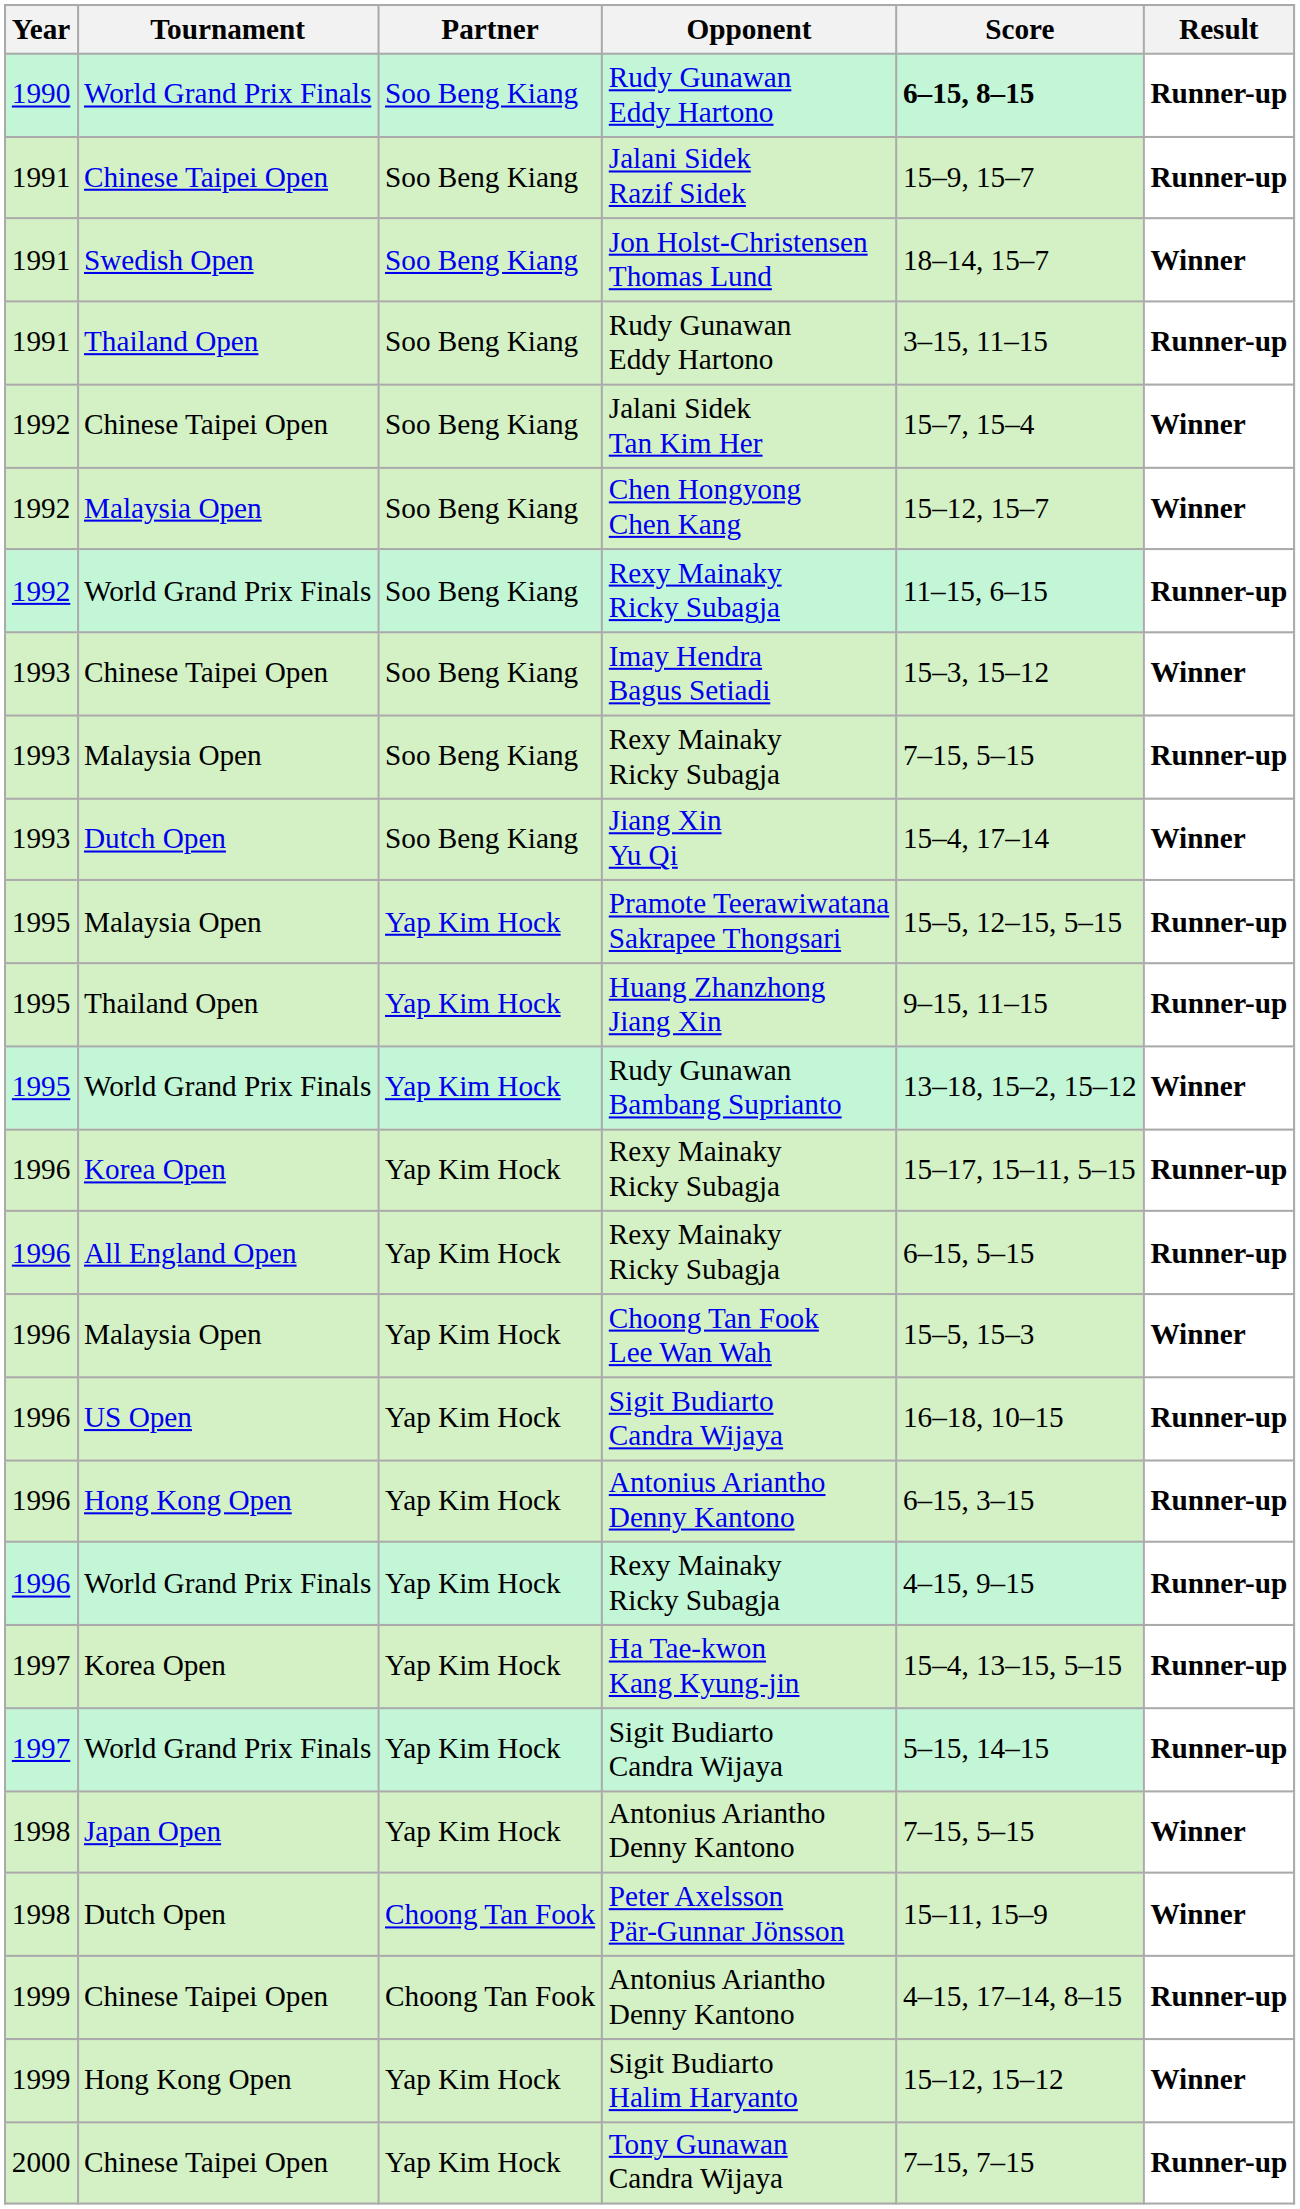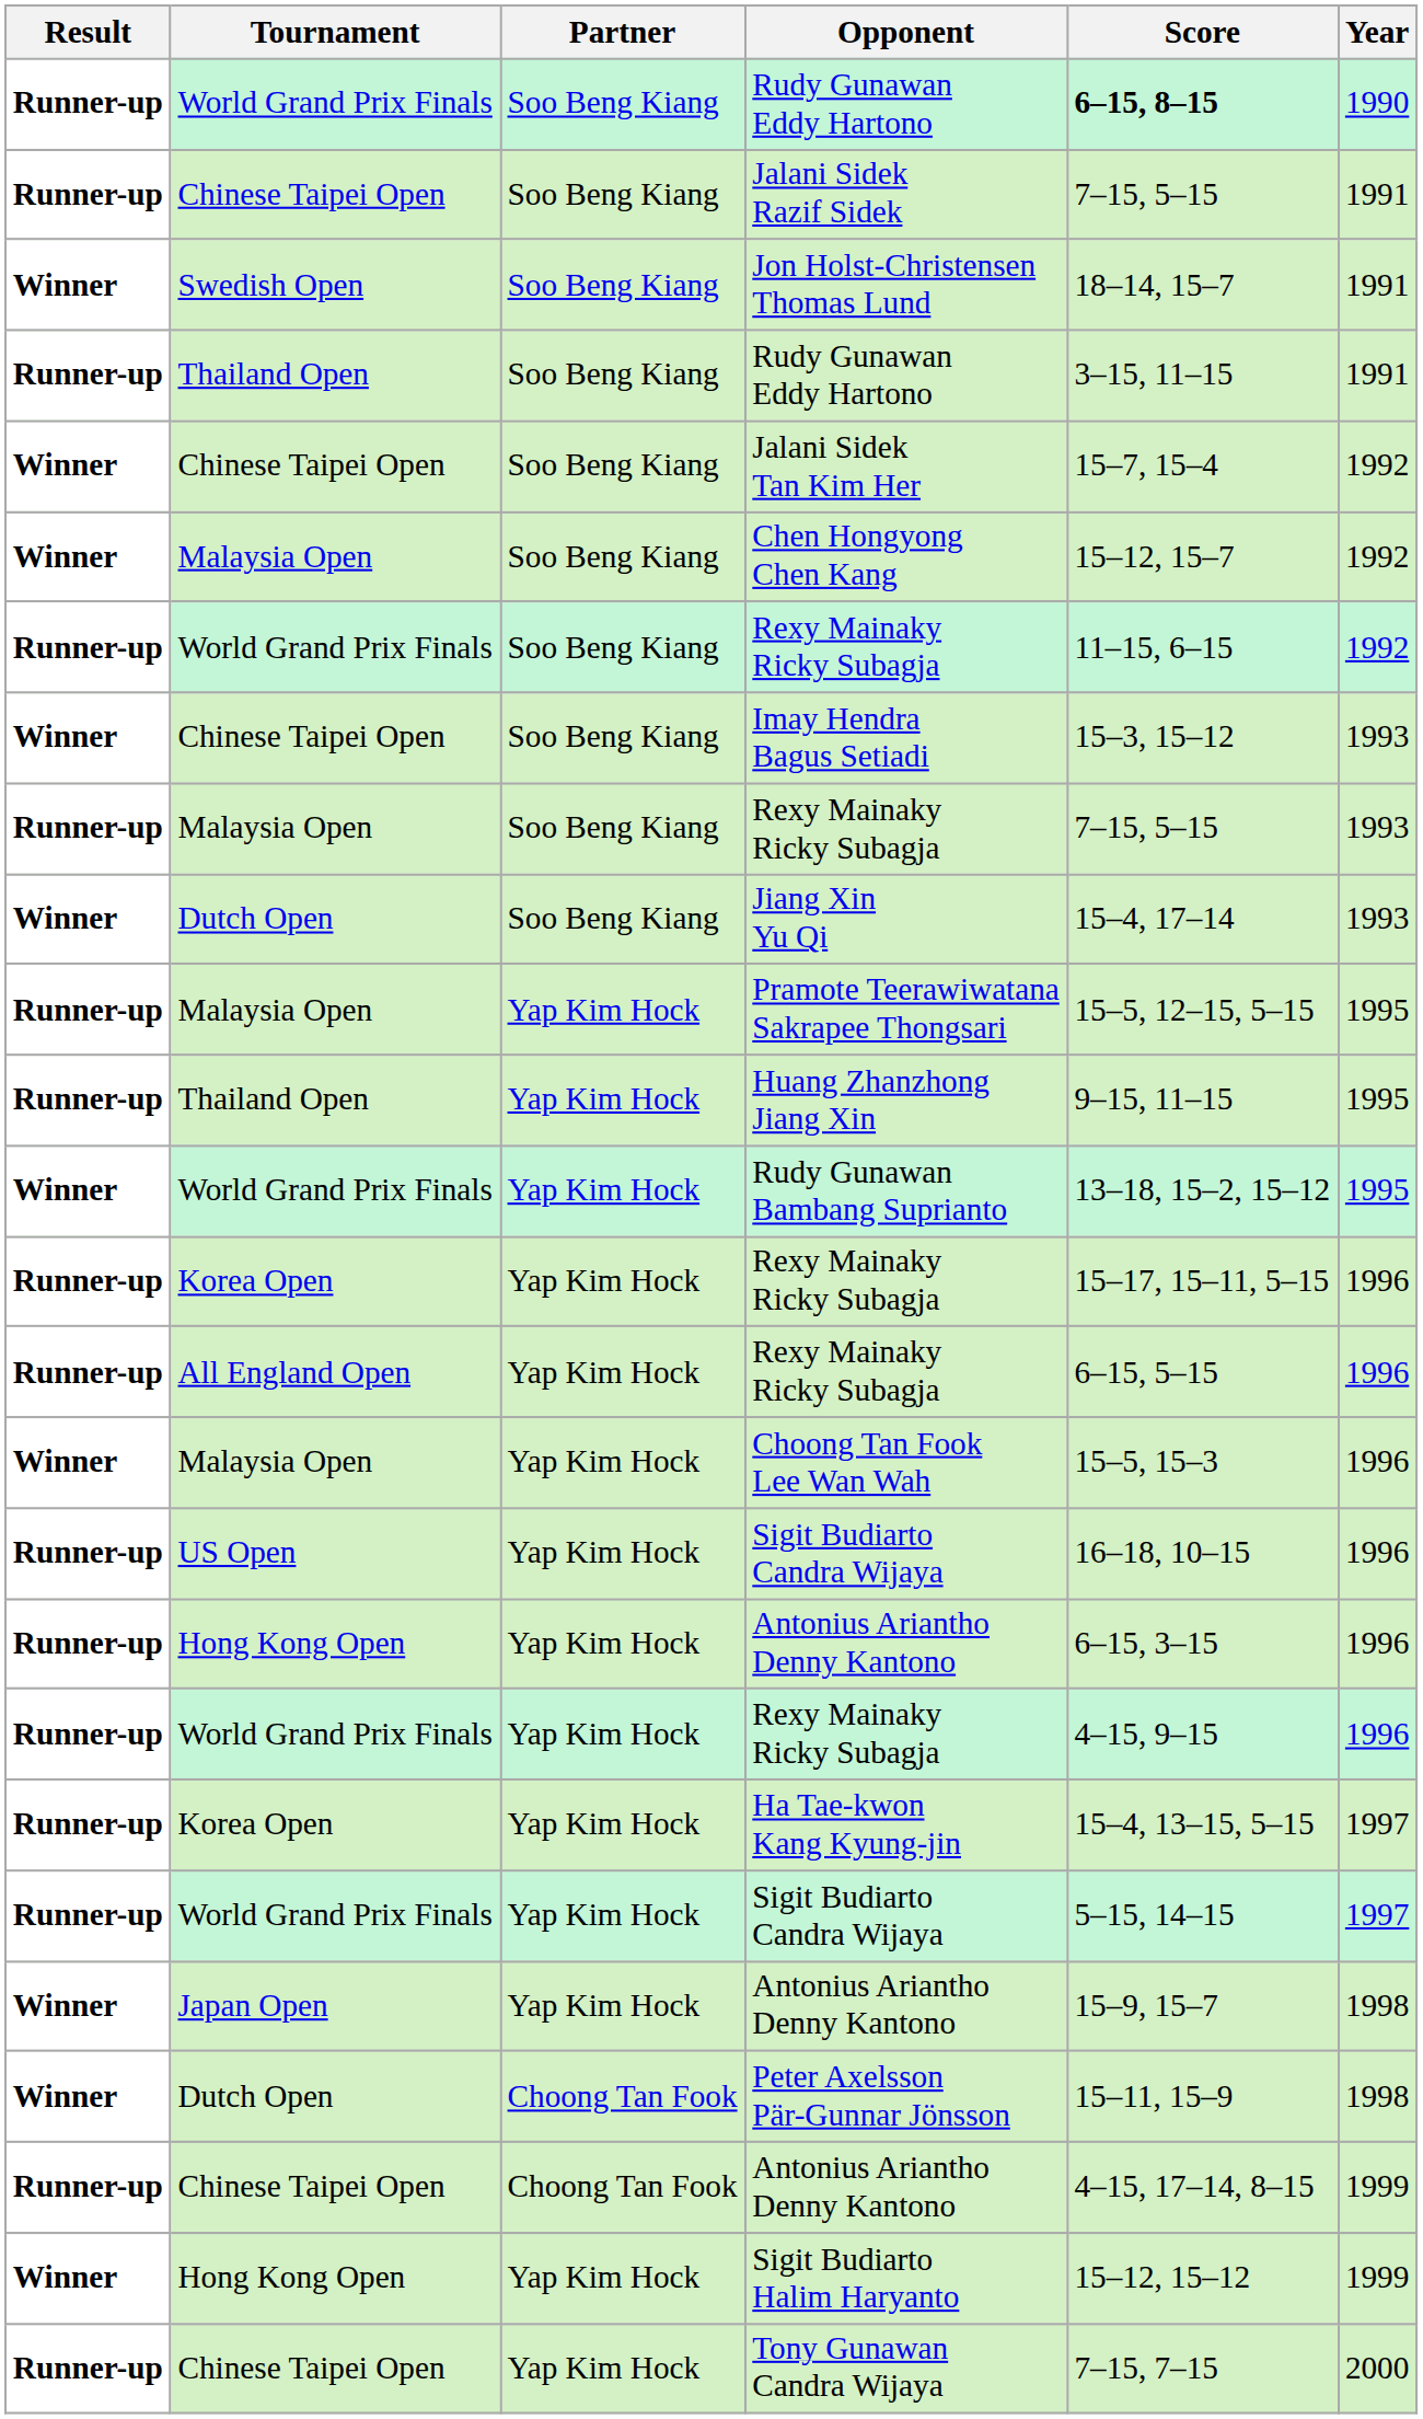 <table class="sortable wikitable" style="font-size: 90%;">
 <tr>
-<th>Year</th>
+<th>Result</th>
 <th>Tournament</th>
 <th>Partner</th>
 <th>Opponent</th>
 <th>Score</th>
-<th>Result</th>
+<th>Year</th>
 </tr>
 <tr style="background:#C3F6D7">
-<td align="center"><a href='#'>1990</a></td>
+<td style="text-align:left; background:white"> <strong>Runner-up</strong></td>
 <td align="left"><a href='#'>World Grand Prix Finals</a></td>
 <td align="left"> <a href='#'>Soo Beng Kiang</a></td>
 <td align="left"> <a href='#'>Rudy Gunawan</a> <br>  <a href='#'>Eddy Hartono</a></td>
 <td align="left"><strong>6–15, 8–15</strong></td>
-<td style="text-align:left; background:white"> <strong>Runner-up</strong></td>
+<td align="center"><a href='#'>1990</a></td>
 </tr>
 <tr style="background:#D4F1C5">
-<td align="center">1991</td>
+<td style="text-align:left; background:white"> <strong>Runner-up</strong></td>
 <td align="left"><a href='#'>Chinese Taipei Open</a></td>
 <td align="left"> Soo Beng Kiang</td>
 <td align="left"> <a href='#'>Jalani Sidek</a> <br>  <a href='#'>Razif Sidek</a></td>
-<td align="left">15–9, 15–7</td>
-<td style="text-align:left; background:white"> <strong>Runner-up</strong></td>
+<td align="left">7–15, 5–15</td>
+<td align="center">1991</td>
 </tr>
 <tr style="background:#D4F1C5">
-<td align="center">1991</td>
+<td style="text-align:left; background:white"> <strong>Winner</strong></td>
 <td align="left"><a href='#'>Swedish Open</a></td>
 <td align="left"> <a href='#'>Soo Beng Kiang</a></td>
 <td align="left"> <a href='#'>Jon Holst-Christensen</a> <br>  <a href='#'>Thomas Lund</a></td>
 <td align="left">18–14, 15–7</td>
-<td style="text-align:left; background:white"> <strong>Winner</strong></td>
+<td align="center">1991</td>
 </tr>
 <tr style="background:#D4F1C5">
-<td align="center">1991</td>
+<td style="text-align:left; background:white"> <strong>Runner-up</strong></td>
 <td align="left"><a href='#'>Thailand Open</a></td>
 <td align="left"> Soo Beng Kiang</td>
 <td align="left"> Rudy Gunawan <br>  Eddy Hartono</td>
 <td align="left">3–15, 11–15</td>
-<td style="text-align:left; background:white"> <strong>Runner-up</strong></td>
+<td align="center">1991</td>
 </tr>
 <tr style="background:#D4F1C5">
-<td align="center">1992</td>
+<td style="text-align:left; background:white"> <strong>Winner</strong></td>
 <td align="left">Chinese Taipei Open</td>
 <td align="left"> Soo Beng Kiang</td>
 <td align="left"> Jalani Sidek <br>  <a href='#'>Tan Kim Her</a></td>
 <td align="left">15–7, 15–4</td>
-<td style="text-align:left; background:white"> <strong>Winner</strong></td>
+<td align="center">1992</td>
 </tr>
 <tr style="background:#D4F1C5">
-<td align="center">1992</td>
+<td style="text-align:left; background:white"> <strong>Winner</strong></td>
 <td align="left"><a href='#'>Malaysia Open</a></td>
 <td align="left"> Soo Beng Kiang</td>
 <td align="left"> <a href='#'>Chen Hongyong</a> <br>  <a href='#'>Chen Kang</a></td>
 <td align="left">15–12, 15–7</td>
-<td style="text-align:left; background:white"> <strong>Winner</strong></td>
+<td align="center">1992</td>
 </tr>
 <tr style="background:#C3F6D7">
-<td align="center"><a href='#'>1992</a></td>
+<td style="text-align:left; background:white"> <strong>Runner-up</strong></td>
 <td align="left">World Grand Prix Finals</td>
 <td align="left"> Soo Beng Kiang</td>
 <td align="left"> <a href='#'>Rexy Mainaky</a> <br> <a href='#'>Ricky Subagja</a></td>
 <td align="left">11–15, 6–15</td>
-<td style="text-align:left; background:white"> <strong>Runner-up</strong></td>
+<td align="center"><a href='#'>1992</a></td>
 </tr>
 <tr style="background:#D4F1C5">
-<td align="center">1993</td>
+<td style="text-align:left; background:white"> <strong>Winner</strong></td>
 <td align="left">Chinese Taipei Open</td>
 <td align="left"> Soo Beng Kiang</td>
 <td align="left"> <a href='#'>Imay Hendra</a> <br>  <a href='#'>Bagus Setiadi</a></td>
 <td align="left">15–3, 15–12</td>
-<td style="text-align:left; background:white"> <strong>Winner</strong></td>
+<td align="center">1993</td>
 </tr>
 <tr style="background:#D4F1C5">
-<td align="center">1993</td>
+<td style="text-align:left; background:white"> <strong>Runner-up</strong></td>
 <td align="left">Malaysia Open</td>
 <td align="left"> Soo Beng Kiang</td>
 <td align="left"> Rexy Mainaky <br>  Ricky Subagja</td>
 <td align="left">7–15, 5–15</td>
-<td style="text-align:left; background:white"> <strong>Runner-up</strong></td>
+<td align="center">1993</td>
 </tr>
 <tr style="background:#D4F1C5">
-<td align="center">1993</td>
+<td style="text-align:left; background:white"> <strong>Winner</strong></td>
 <td align="left"><a href='#'>Dutch Open</a></td>
 <td align="left"> Soo Beng Kiang</td>
 <td align="left"> <a href='#'>Jiang Xin</a> <br>  <a href='#'>Yu Qi</a></td>
 <td align="left">15–4, 17–14</td>
-<td style="text-align:left; background:white"> <strong>Winner</strong></td>
+<td align="center">1993</td>
 </tr>
 <tr style="background:#D4F1C5">
-<td align="center">1995</td>
+<td style="text-align:left; background:white"> <strong>Runner-up</strong></td>
 <td align="left">Malaysia Open</td>
 <td align="left"> <a href='#'>Yap Kim Hock</a></td>
 <td align="left"> <a href='#'>Pramote Teerawiwatana</a> <br>  <a href='#'>Sakrapee Thongsari</a></td>
 <td align="left">15–5, 12–15, 5–15</td>
-<td style="text-align:left; background:white"> <strong>Runner-up</strong></td>
+<td align="center">1995</td>
 </tr>
 <tr style="background:#D4F1C5">
-<td align="center">1995</td>
+<td style="text-align:left; background:white"> <strong>Runner-up</strong></td>
 <td align="left">Thailand Open</td>
 <td align="left"> <a href='#'>Yap Kim Hock</a></td>
 <td align="left"> <a href='#'>Huang Zhanzhong</a> <br>  <a href='#'>Jiang Xin</a></td>
 <td align="left">9–15, 11–15</td>
-<td style="text-align:left; background:white"> <strong>Runner-up</strong></td>
+<td align="center">1995</td>
 </tr>
 <tr style="background:#C3F6D7">
-<td align="center"><a href='#'>1995</a></td>
+<td style="text-align:left; background:white"> <strong>Winner</strong></td>
 <td align="left">World Grand Prix Finals</td>
 <td align="left"> <a href='#'>Yap Kim Hock</a></td>
 <td align="left"> Rudy Gunawan <br>  <a href='#'>Bambang Suprianto</a></td>
 <td align="left">13–18, 15–2, 15–12</td>
-<td style="text-align:left; background:white"> <strong>Winner</strong></td>
+<td align="center"><a href='#'>1995</a></td>
 </tr>
 <tr style="background:#D4F1C5">
-<td align="center">1996</td>
+<td style="text-align:left; background:white"> <strong>Runner-up</strong></td>
 <td align="left"><a href='#'>Korea Open</a></td>
 <td align="left"> Yap Kim Hock</td>
 <td align="left"> Rexy Mainaky <br>  Ricky Subagja</td>
 <td align="left">15–17, 15–11, 5–15</td>
-<td style="text-align:left; background:white"> <strong>Runner-up</strong></td>
+<td align="center">1996</td>
 </tr>
 <tr style="background:#D4F1C5">
-<td align="center"><a href='#'>1996</a></td>
+<td style="text-align:left; background:white"> <strong>Runner-up</strong></td>
 <td align="left"><a href='#'>All England Open</a></td>
 <td align="left"> Yap Kim Hock</td>
 <td align="left"> Rexy Mainaky <br>  Ricky Subagja</td>
 <td align="left">6–15, 5–15</td>
-<td style="text-align:left; background:white"> <strong>Runner-up</strong></td>
+<td align="center"><a href='#'>1996</a></td>
 </tr>
 <tr style="background:#D4F1C5">
-<td align="center">1996</td>
+<td style="text-align:left; background:white"> <strong>Winner</strong></td>
 <td align="left">Malaysia Open</td>
 <td align="left"> Yap Kim Hock</td>
 <td align="left"> <a href='#'>Choong Tan Fook</a> <br>  <a href='#'>Lee Wan Wah</a></td>
 <td align="left">15–5, 15–3</td>
-<td style="text-align:left; background:white"> <strong>Winner</strong></td>
+<td align="center">1996</td>
 </tr>
 <tr style="background:#D4F1C5">
-<td align="center">1996</td>
+<td style="text-align:left; background:white"> <strong>Runner-up</strong></td>
 <td align="left"><a href='#'>US Open</a></td>
 <td align="left"> Yap Kim Hock</td>
 <td align="left"> <a href='#'>Sigit Budiarto</a> <br>  <a href='#'>Candra Wijaya</a></td>
 <td align="left">16–18, 10–15</td>
-<td style="text-align:left; background:white"> <strong>Runner-up</strong></td>
+<td align="center">1996</td>
 </tr>
 <tr style="background:#D4F1C5">
-<td align="center">1996</td>
+<td style="text-align:left; background:white"> <strong>Runner-up</strong></td>
 <td align="left"><a href='#'>Hong Kong Open</a></td>
 <td align="left"> Yap Kim Hock</td>
 <td align="left"> <a href='#'>Antonius Ariantho</a> <br>  <a href='#'>Denny Kantono</a></td>
 <td align="left">6–15, 3–15</td>
-<td style="text-align:left; background:white"> <strong>Runner-up</strong></td>
+<td align="center">1996</td>
 </tr>
 <tr style="background:#C3F6D7">
-<td align="center"><a href='#'>1996</a></td>
+<td style="text-align:left; background:white"> <strong>Runner-up</strong></td>
 <td align="left">World Grand Prix Finals</td>
 <td align="left"> Yap Kim Hock</td>
 <td align="left"> Rexy Mainaky <br>  Ricky Subagja</td>
 <td align="left">4–15, 9–15</td>
-<td style="text-align:left; background:white"> <strong>Runner-up</strong></td>
+<td align="center"><a href='#'>1996</a></td>
 </tr>
 <tr style="background:#D4F1C5">
-<td align="center">1997</td>
+<td style="text-align:left; background:white"> <strong>Runner-up</strong></td>
 <td align="left">Korea Open</td>
 <td align="left"> Yap Kim Hock</td>
 <td align="left"> <a href='#'>Ha Tae-kwon</a> <br>  <a href='#'>Kang Kyung-jin</a></td>
 <td align="left">15–4, 13–15, 5–15</td>
-<td style="text-align:left; background:white"> <strong>Runner-up</strong></td>
+<td align="center">1997</td>
 </tr>
 <tr style="background:#C3F6D7">
-<td align="center"><a href='#'>1997</a></td>
+<td style="text-align:left; background:white"> <strong>Runner-up</strong></td>
 <td align="left">World Grand Prix Finals</td>
 <td align="left"> Yap Kim Hock</td>
 <td align="left"> Sigit Budiarto <br>  Candra Wijaya</td>
 <td align="left">5–15, 14–15</td>
-<td style="text-align:left; background:white"> <strong>Runner-up</strong></td>
+<td align="center"><a href='#'>1997</a></td>
 </tr>
 <tr style="background:#D4F1C5">
-<td align="center">1998</td>
+<td style="text-align:left; background:white"> <strong>Winner</strong></td>
 <td align="left"><a href='#'>Japan Open</a></td>
 <td align="left"> Yap Kim Hock</td>
 <td align="left"> Antonius Ariantho <br>  Denny Kantono</td>
-<td align="left">7–15, 5–15</td>
-<td style="text-align:left; background:white"> <strong>Winner</strong></td>
+<td align="left">15–9, 15–7</td>
+<td align="center">1998</td>
 </tr>
 <tr style="background:#D4F1C5">
-<td align="center">1998</td>
+<td style="text-align:left; background:white"> <strong>Winner</strong></td>
 <td align="left">Dutch Open</td>
 <td align="left"> <a href='#'>Choong Tan Fook</a></td>
 <td align="left"> <a href='#'>Peter Axelsson</a> <br>  <a href='#'>Pär-Gunnar Jönsson</a></td>
 <td align="left">15–11, 15–9</td>
-<td style="text-align:left; background:white"> <strong>Winner</strong></td>
+<td align="center">1998</td>
 </tr>
 <tr style="background:#D4F1C5">
-<td align="center">1999</td>
+<td style="text-align:left; background:white"> <strong>Runner-up</strong></td>
 <td align="left">Chinese Taipei Open</td>
 <td align="left"> Choong Tan Fook</td>
 <td align="left"> Antonius Ariantho <br>  Denny Kantono</td>
 <td align="left">4–15, 17–14, 8–15</td>
-<td style="text-align:left; background:white"> <strong>Runner-up</strong></td>
+<td align="center">1999</td>
 </tr>
 <tr style="background:#D4F1C5">
-<td align="center">1999</td>
+<td style="text-align:left; background:white"> <strong>Winner</strong></td>
 <td align="left">Hong Kong Open</td>
 <td align="left"> Yap Kim Hock</td>
 <td align="left"> Sigit Budiarto <br>  <a href='#'>Halim Haryanto</a></td>
 <td align="left">15–12, 15–12</td>
-<td style="text-align:left; background:white"> <strong>Winner</strong></td>
+<td align="center">1999</td>
 </tr>
 <tr style="background:#D4F1C5">
-<td align="center">2000</td>
+<td style="text-align:left; background:white"> <strong>Runner-up</strong></td>
 <td align="left">Chinese Taipei Open</td>
 <td align="left"> Yap Kim Hock</td>
 <td align="left"> <a href='#'>Tony Gunawan</a> <br>  Candra Wijaya</td>
 <td align="left">7–15, 7–15</td>
-<td style="text-align:left; background:white"> <strong>Runner-up</strong></td>
+<td align="center">2000</td>
 </tr>
 </table>
